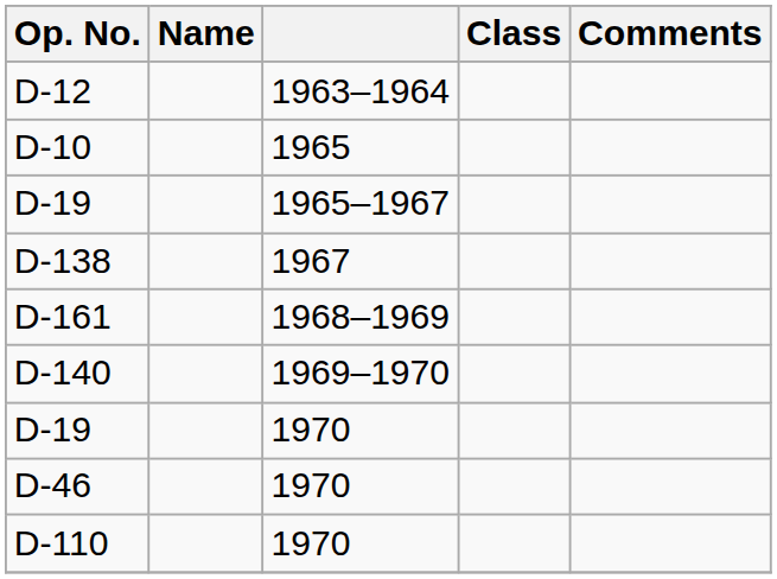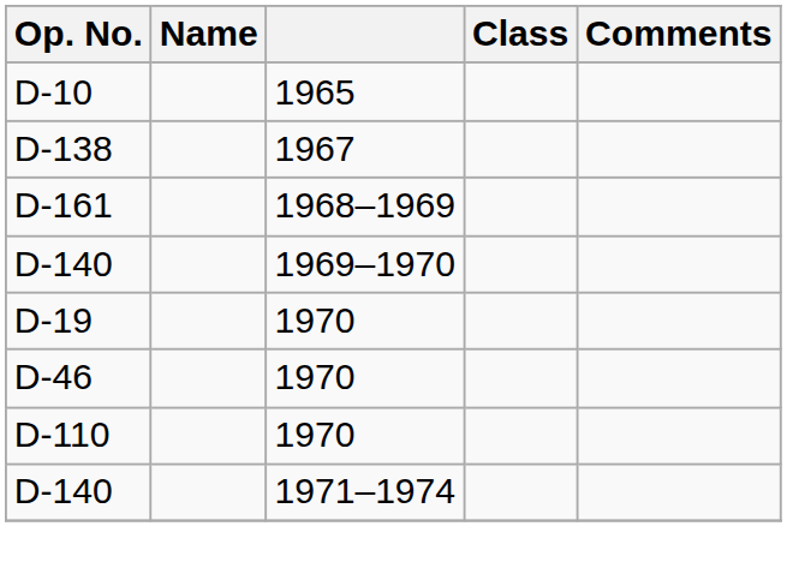 <table class="wikitable">
 <tr>
 <th>Op. No.</th>
 <th>Name</th>
 <th></th>
 <th>Class</th>
 <th>Comments</th>
 </tr>
 <tr>
-<td>D-12</td>
-<td></td>
-<td>1963–1964</td>
-<td></td>
-<td></td>
-</tr>
-<tr>
 <td>D-10</td>
 <td></td>
 <td>1965</td>
-<td></td>
-<td></td>
-</tr>
-<tr>
-<td>D-19</td>
-<td></td>
-<td>1965–1967</td>
 <td></td>
 <td></td>
 </tr>
 <tr>
 <td>D-138</td>
 <td></td>
 <td>1967</td>
 <td></td>
 <td></td>
 </tr>
 <tr>
 <td>D-161</td>
 <td></td>
 <td>1968–1969</td>
 <td></td>
 <td></td>
 </tr>
 <tr>
 <td>D-140</td>
 <td></td>
 <td>1969–1970</td>
 <td></td>
 <td></td>
 </tr>
 <tr>
 <td>D-19</td>
 <td></td>
 <td>1970</td>
 <td></td>
 <td></td>
 </tr>
 <tr>
 <td>D-46</td>
 <td></td>
 <td>1970</td>
 <td></td>
 <td></td>
 </tr>
 <tr>
 <td>D-110</td>
 <td></td>
 <td>1970</td>
 <td></td>
 <td></td>
 </tr>
 <tr>
+<td>D-140</td>
+<td></td>
+<td>1971–1974</td>
+<td></td>
+<td></td>
+</tr>
+<tr>
 </tr>
 </table>
